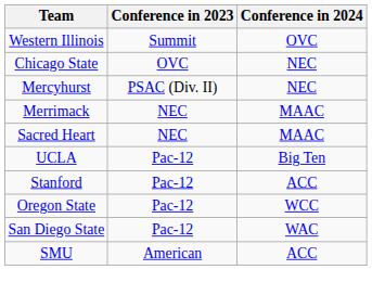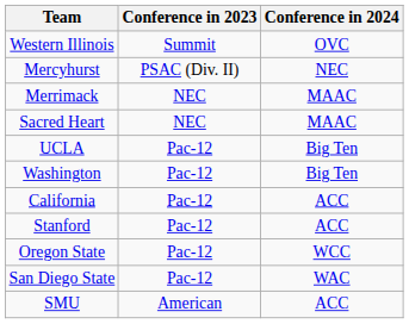 <table class="wikitable sortable" style="text-align:center;">
 <tr>
 <th>Team</th>
 <th>Conference in 2023</th>
 <th>Conference in 2024</th>
 </tr>
 <tr>
 <td><a href='#'>Western Illinois</a></td>
 <td><a href='#'>Summit</a></td>
 <td><a href='#'>OVC</a></td>
-</tr>
-<tr>
-<td><a href='#'>Chicago State</a></td>
-<td><a href='#'>OVC</a></td>
-<td><a href='#'>NEC</a></td>
 </tr>
 <tr>
 <td><a href='#'>Mercyhurst</a></td>
 <td><a href='#'>PSAC</a> (Div. II)</td>
 <td><a href='#'>NEC</a></td>
 </tr>
 <tr>
 <td><a href='#'>Merrimack</a></td>
 <td><a href='#'>NEC</a></td>
 <td><a href='#'>MAAC</a></td>
 </tr>
 <tr>
 <td><a href='#'>Sacred Heart</a></td>
 <td><a href='#'>NEC</a></td>
 <td><a href='#'>MAAC</a></td>
 </tr>
 <tr>
 <td><a href='#'>UCLA</a></td>
 <td><a href='#'>Pac-12</a></td>
 <td><a href='#'>Big Ten</a></td>
 </tr>
 <tr>
+<td><a href='#'>Washington</a></td>
+<td><a href='#'>Pac-12</a></td>
+<td><a href='#'>Big Ten</a></td>
+</tr>
+<tr>
+<td><a href='#'>California</a></td>
+<td><a href='#'>Pac-12</a></td>
+<td><a href='#'>ACC</a></td>
+</tr>
+<tr>
 <td><a href='#'>Stanford</a></td>
 <td><a href='#'>Pac-12</a></td>
 <td><a href='#'>ACC</a></td>
 </tr>
 <tr>
 <td><a href='#'>Oregon State</a></td>
 <td><a href='#'>Pac-12</a></td>
 <td><a href='#'>WCC</a></td>
 </tr>
 <tr>
 <td><a href='#'>San Diego State</a></td>
 <td><a href='#'>Pac-12</a></td>
 <td><a href='#'>WAC</a></td>
 </tr>
 <tr>
 <td><a href='#'>SMU</a></td>
 <td><a href='#'>American</a></td>
 <td><a href='#'>ACC</a></td>
 </tr>
 </table>
